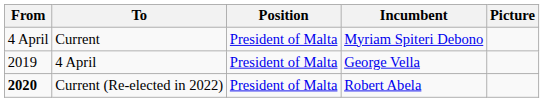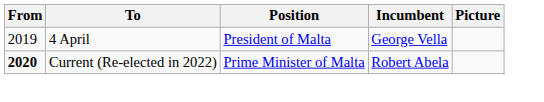 <table class="wikitable">
 <tr>
 <th>From</th>
 <th>To</th>
 <th>Position</th>
 <th>Incumbent</th>
 <th>Picture</th>
-</tr>
-<tr>
-<td>4 April</td>
-<td>Current</td>
-<td><a href='#'>President of Malta</a></td>
-<td><a href='#'>Myriam Spiteri Debono</a></td>
-<td></td>
 </tr>
 <tr>
 <td>2019</td>
 <td>4 April</td>
 <td><a href='#'>President of Malta</a></td>
 <td><a href='#'>George Vella</a></td>
 <td></td>
 </tr>
 <tr>
 <td><strong>2020</strong></td>
 <td>Current (Re-elected in 2022)</td>
-<td><a href='#'>President of Malta</a></td>
+<td><a href='#'>Prime Minister of Malta</a></td>
 <td><a href='#'>Robert Abela</a></td>
 <td></td>
 </tr>
 </table>
